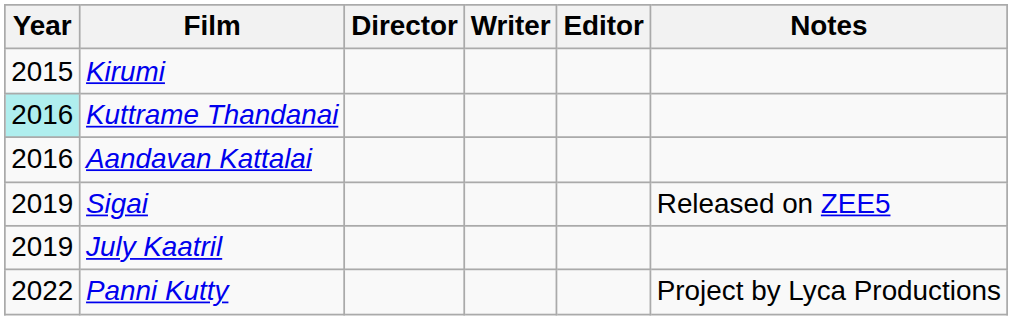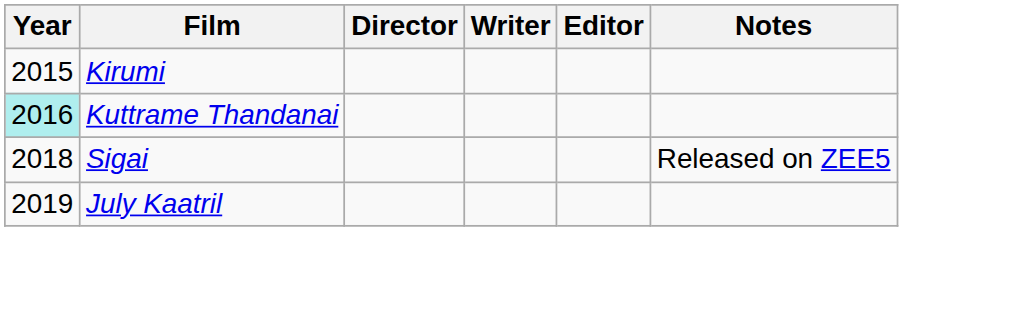 <table class="wikitable sortable">
 <tr style="text-align:center;">
 <th scope=col>Year</th>
 <th scope=col>Film</th>
 <th scope=col>Director</th>
 <th scope=col>Writer</th>
 <th scope=col>Editor</th>
 <th scope=col>Notes</th>
 </tr>
 <tr>
 <td>2015</td>
 <td><em><a href='#'>Kirumi</a></em></td>
 <td></td>
 <td></td>
 <td></td>
 <td></td>
 </tr>
 <tr>
 <td style="background: paleturquoise;">2016</td>
 <td><em><a href='#'>Kuttrame Thandanai</a></em></td>
 <td></td>
 <td></td>
 <td></td>
 <td></td>
 </tr>
 <tr>
-<td>2016</td>
-<td><em><a href='#'>Aandavan Kattalai</a></em></td>
-<td></td>
-<td></td>
-<td></td>
-<td></td>
-</tr>
-<tr>
-<td>2019</td>
+<td>2018</td>
 <td><em><a href='#'>Sigai</a></em></td>
 <td></td>
 <td></td>
 <td></td>
 <td>Released on <a href='#'>ZEE5</a></td>
 </tr>
 <tr>
 <td>2019</td>
 <td><em><a href='#'>July Kaatril</a></em></td>
 <td></td>
 <td></td>
 <td></td>
 <td></td>
 </tr>
-<tr>
-<td>2022</td>
-<td><em><a href='#'>Panni Kutty</a></em></td>
-<td></td>
-<td></td>
-<td></td>
-<td>Project by Lyca Productions </td>
-</tr>
 </table>
